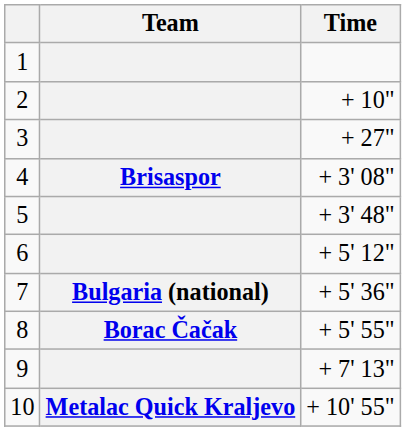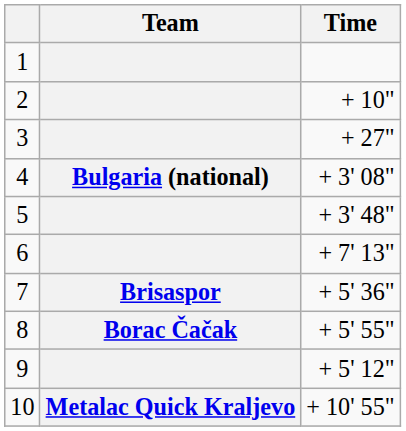 <table class="wikitable plainrowheaders">
 <tr>
 <th></th>
 <th>Team</th>
 <th>Time</th>
 </tr>
 <tr>
 <td style="text-align:center;">1</td>
 <th scope="row"></th>
 <td align=right><strong></strong></td>
 </tr>
 <tr>
 <td style="text-align:center;">2</td>
 <th scope="row"></th>
 <td align=right>+ 10"</td>
 </tr>
 <tr>
 <td style="text-align:center;">3</td>
 <th scope="row"></th>
 <td align=right>+ 27"</td>
 </tr>
 <tr>
 <td style="text-align:center;">4</td>
-<th scope="row"><a href='#'>Brisaspor</a></th>
+<th scope="row"><a href='#'>Bulgaria</a>  (national)</th>
 <td align=right>+ 3' 08"</td>
 </tr>
 <tr>
 <td style="text-align:center;">5</td>
 <th scope="row"></th>
 <td align=right>+ 3' 48"</td>
 </tr>
 <tr>
 <td style="text-align:center;">6</td>
 <th scope="row"></th>
-<td align=right>+ 5' 12"</td>
+<td align=right>+ 7' 13"</td>
 </tr>
 <tr>
 <td style="text-align:center;">7</td>
-<th scope="row"><a href='#'>Bulgaria</a>  (national)</th>
+<th scope="row"><a href='#'>Brisaspor</a></th>
 <td align=right>+ 5' 36"</td>
 </tr>
 <tr>
 <td style="text-align:center;">8</td>
 <th scope="row"><a href='#'>Borac Čačak</a></th>
 <td align=right>+ 5' 55"</td>
 </tr>
 <tr>
 <td style="text-align:center;">9</td>
 <th scope="row"></th>
-<td align=right>+ 7' 13"</td>
+<td align=right>+ 5' 12"</td>
 </tr>
 <tr>
 <td style="text-align:center;">10</td>
 <th scope="row"><a href='#'>Metalac Quick Kraljevo</a></th>
 <td align=right>+ 10' 55"</td>
 </tr>
 </table>
